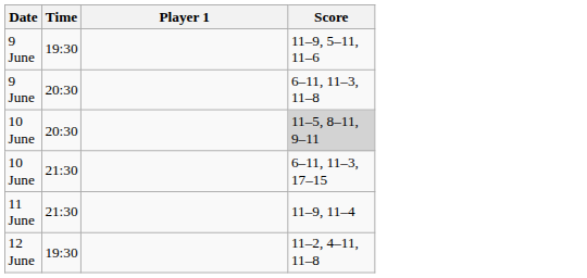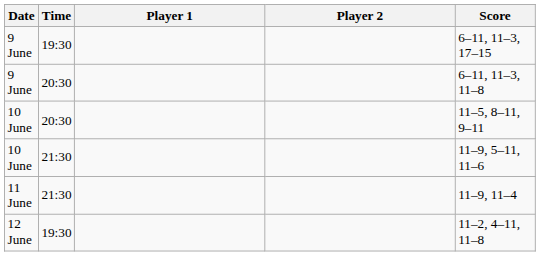 <table class="sortable wikitable" style="font-size:90%">
 <tr>
 <th width="30">Date</th>
 <th width="30">Time</th>
 <th width="200">Player 1</th>
+<th width="200">Player 2</th>
 <th width="80">Score</th>
 </tr>
 <tr>
 <td>9 June</td>
 <td>19:30</td>
 <td><strong></strong></td>
-<td>11–9, 5–11, 11–6</td>
+<td></td>
+<td>6–11, 11–3, 17–15</td>
 </tr>
 <tr>
 <td>9 June</td>
 <td>20:30</td>
 <td><strong></strong></td>
+<td></td>
 <td>6–11, 11–3, 11–8</td>
 </tr>
 <tr>
 <td>10 June</td>
 <td>20:30</td>
 <td></td>
-<td style="background: lightgrey;">11–5, 8–11, 9–11</td>
+<td><strong></strong></td>
+<td>11–5, 8–11, 9–11</td>
 </tr>
 <tr>
 <td>10 June</td>
 <td>21:30</td>
 <td><strong></strong></td>
-<td>6–11, 11–3, 17–15</td>
+<td></td>
+<td>11–9, 5–11, 11–6</td>
 </tr>
 <tr>
 <td>11 June</td>
 <td>21:30</td>
 <td><strong></strong></td>
+<td></td>
 <td>11–9, 11–4</td>
 </tr>
 <tr>
 <td>12 June</td>
 <td>19:30</td>
 <td><strong></strong></td>
+<td></td>
 <td>11–2, 4–11, 11–8</td>
 </tr>
 </table>
